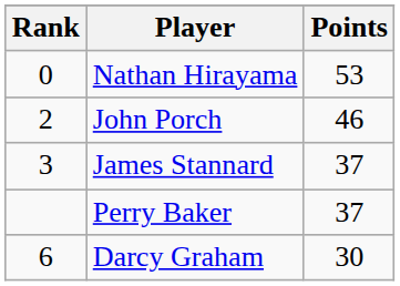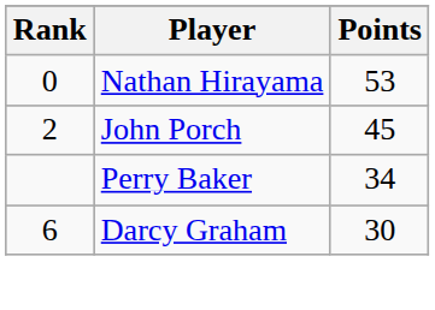 <table class="wikitable sortable">
 <tr>
 </tr>
 <tr>
 <th>Rank</th>
 <th>Player</th>
 <th>Points</th>
 </tr>
 <tr>
 <td align=center>0</td>
 <td> <a href='#'>Nathan Hirayama</a></td>
 <td align=center>53</td>
 </tr>
 <tr>
 <td align=center>2</td>
 <td> <a href='#'>John Porch</a></td>
-<td align=center>46</td>
-</tr>
-<tr>
-<td align=center>3</td>
-<td> <a href='#'>James Stannard</a></td>
-<td align=center>37</td>
+<td align=center>45</td>
 </tr>
 <tr>
 <td align=center></td>
 <td> <a href='#'>Perry Baker</a></td>
-<td align=center>37</td>
+<td align=center>34</td>
 </tr>
 <tr>
 <td align=center>6</td>
 <td> <a href='#'>Darcy Graham</a></td>
 <td align=center>30</td>
 </tr>
 </table>
